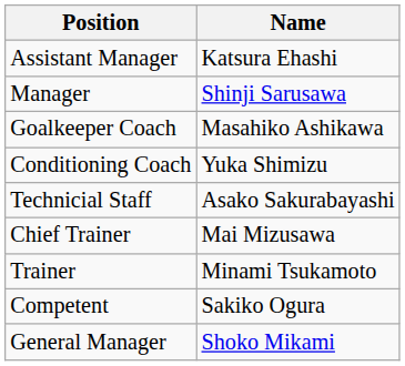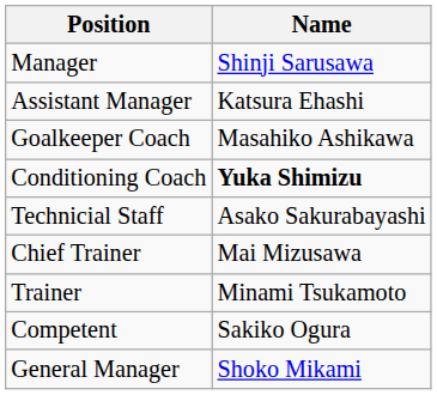 <table class="wikitable">
 <tr>
 <th>Position</th>
 <th>Name</th>
 </tr>
 <tr>
+<td>Manager</td>
+<td> <a href='#'>Shinji Sarusawa</a></td>
+</tr>
+<tr>
 <td>Assistant Manager</td>
 <td> Katsura Ehashi</td>
-</tr>
-<tr>
-<td>Manager</td>
-<td> <a href='#'>Shinji Sarusawa</a></td>
 </tr>
 <tr>
 <td>Goalkeeper Coach</td>
 <td> Masahiko Ashikawa</td>
 </tr>
 <tr>
 <td>Conditioning Coach</td>
-<td> Yuka Shimizu</td>
+<td><strong> Yuka Shimizu</strong></td>
 </tr>
 <tr>
 <td>Technicial Staff</td>
 <td> Asako Sakurabayashi</td>
 </tr>
 <tr>
 <td>Chief Trainer</td>
 <td> Mai Mizusawa</td>
 </tr>
 <tr>
 <td>Trainer</td>
 <td> Minami Tsukamoto</td>
 </tr>
 <tr>
 <td>Competent</td>
 <td> Sakiko Ogura</td>
 </tr>
 <tr>
 <td>General Manager</td>
 <td> <a href='#'>Shoko Mikami</a></td>
 </tr>
 </table>
